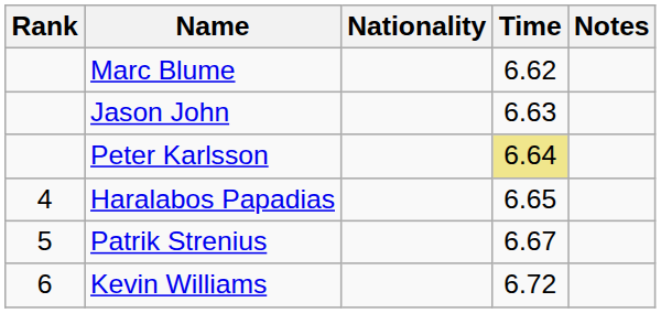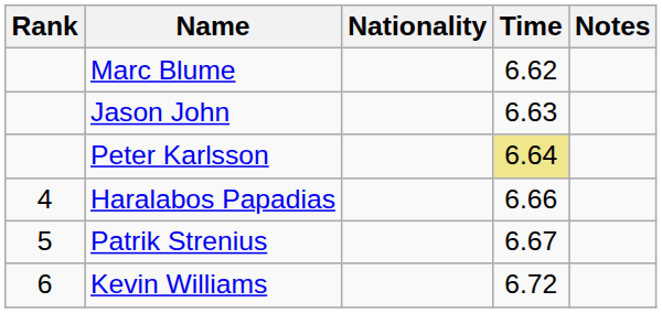 <table class="wikitable sortable" style="text-align:center">
 <tr>
 <th>Rank</th>
 <th>Name</th>
 <th>Nationality</th>
 <th>Time</th>
 <th>Notes</th>
 </tr>
 <tr>
 <td></td>
 <td align="left"><a href='#'>Marc Blume</a></td>
 <td align=left></td>
 <td>6.62</td>
 <td></td>
 </tr>
 <tr>
 <td></td>
 <td align="left"><a href='#'>Jason John</a></td>
 <td align=left></td>
 <td>6.63</td>
 <td></td>
 </tr>
 <tr>
 <td></td>
 <td align="left"><a href='#'>Peter Karlsson</a></td>
 <td align=left></td>
 <td style="background: khaki;">6.64</td>
 <td></td>
 </tr>
 <tr>
 <td>4</td>
 <td align="left"><a href='#'>Haralabos Papadias</a></td>
 <td align=left></td>
-<td>6.65</td>
+<td>6.66</td>
 <td></td>
 </tr>
 <tr>
 <td>5</td>
 <td align="left"><a href='#'>Patrik Strenius</a></td>
 <td align=left></td>
 <td>6.67</td>
 <td></td>
 </tr>
 <tr>
 <td>6</td>
 <td align="left"><a href='#'>Kevin Williams</a></td>
 <td align=left></td>
 <td>6.72</td>
 <td></td>
 </tr>
 </table>
